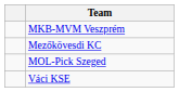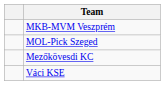 <table class="wikitable" style="text-align:center">
 <tr>
 <th width=25></th>
 <th width=220>Team</th>
 </tr>
 <tr>
 <td></td>
 <td align=left> <a href='#'>MKB-MVM Veszprém</a></td>
 </tr>
 <tr>
 <td></td>
-<td align=left> <a href='#'>Mezőkövesdi KC</a></td>
+<td align=left> <a href='#'>MOL-Pick Szeged</a></td>
 </tr>
 <tr>
 <td></td>
-<td align=left> <a href='#'>MOL-Pick Szeged</a></td>
+<td align=left> <a href='#'>Mezőkövesdi KC</a></td>
 </tr>
 <tr>
 <td></td>
 <td align=left> <a href='#'>Váci KSE</a></td>
 </tr>
 </table>
